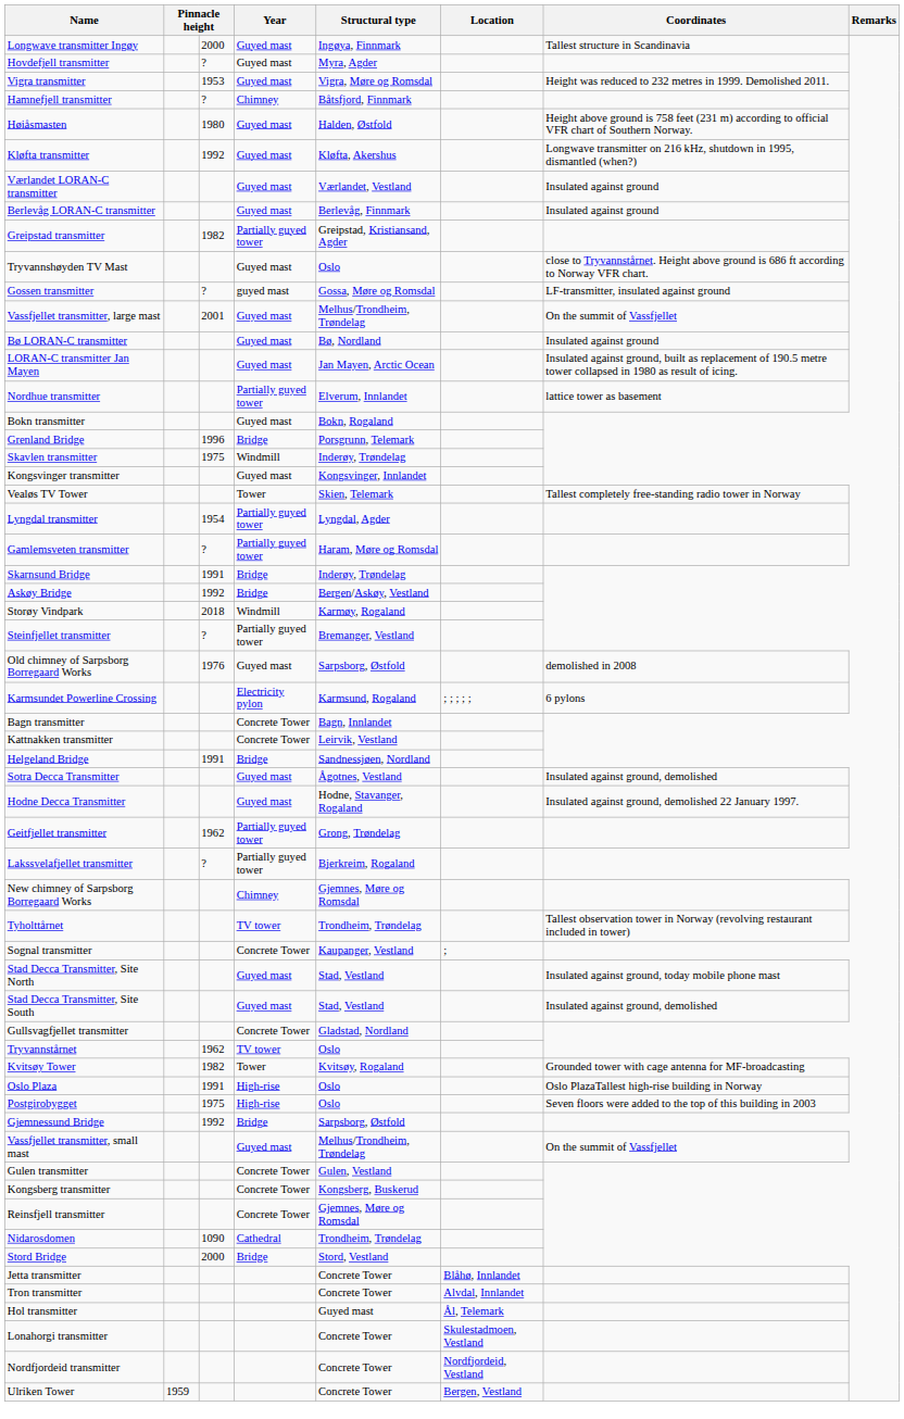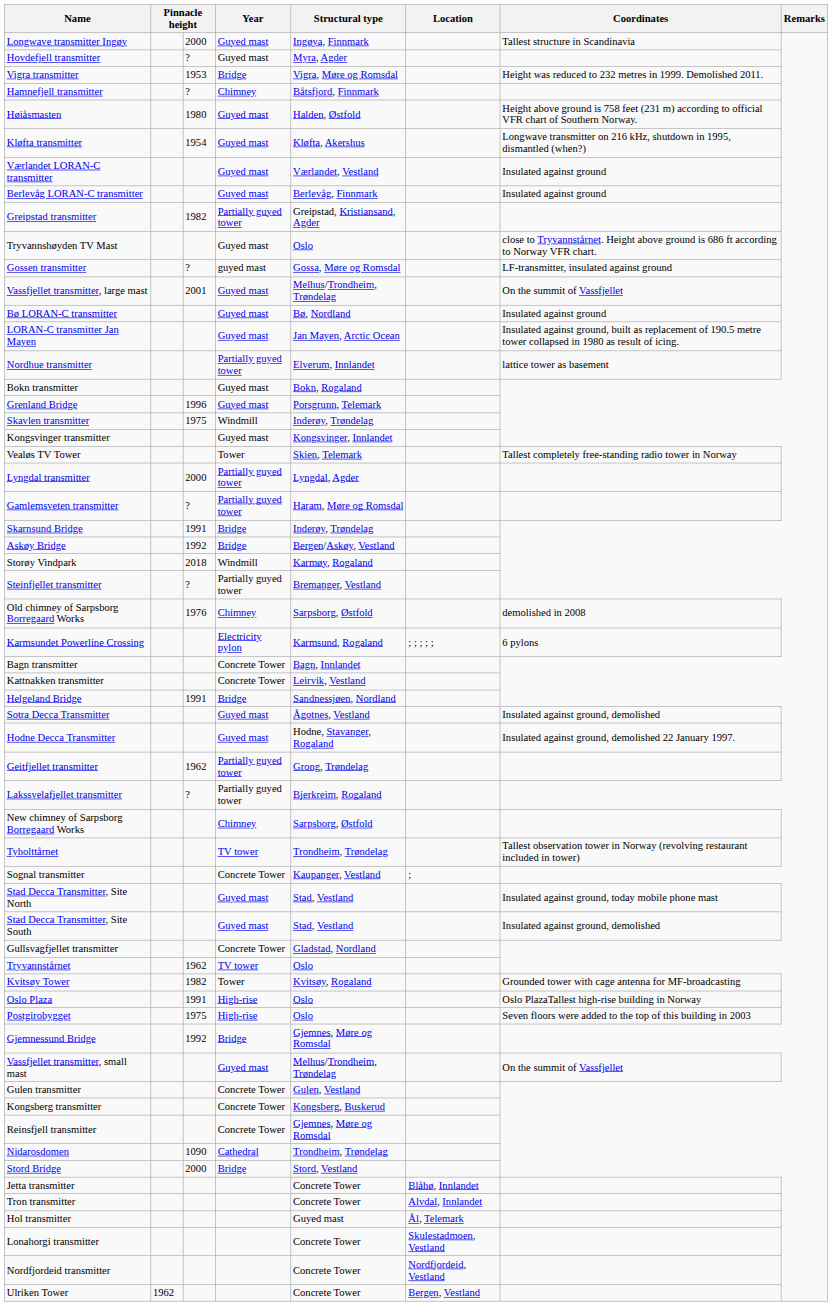 <table class="wikitable">
 <tr>
 <th>Name</th>
 <th colspan="2">Pinnacle height</th>
 <th>Year</th>
 <th>Structural type</th>
 <th>Location</th>
 <th>Coordinates</th>
 <th>Remarks</th>
 </tr>
 <tr>
 <td><a href='#'>Longwave transmitter Ingøy</a></td>
 <td></td>
 <td>2000</td>
 <td><a href='#'>Guyed mast</a></td>
 <td><a href='#'>Ingøya</a>, <a href='#'>Finnmark</a></td>
 <td></td>
 <td>Tallest structure in Scandinavia</td>
 </tr>
 <tr>
 <td><a href='#'>Hovdefjell transmitter</a></td>
 <td></td>
 <td>?</td>
 <td>Guyed mast</td>
 <td><a href='#'>Myra</a>, <a href='#'>Agder</a></td>
 <td></td>
 <td></td>
 </tr>
 <tr>
 <td><a href='#'>Vigra transmitter</a></td>
 <td></td>
 <td>1953</td>
-<td><a href='#'>Guyed mast</a></td>
+<td><a href='#'>Bridge</a></td>
 <td><a href='#'>Vigra</a>, <a href='#'>Møre og Romsdal</a></td>
 <td></td>
 <td>Height was reduced to 232 metres in 1999. Demolished 2011.</td>
 </tr>
 <tr>
 <td><a href='#'>Hamnefjell transmitter</a></td>
 <td></td>
 <td>?</td>
 <td><a href='#'>Chimney</a></td>
 <td><a href='#'>Båtsfjord</a>, <a href='#'>Finnmark</a></td>
 <td></td>
 <td></td>
 </tr>
 <tr>
 <td><a href='#'>Høiåsmasten</a></td>
 <td></td>
 <td>1980</td>
 <td><a href='#'>Guyed mast</a></td>
 <td><a href='#'>Halden</a>, <a href='#'>Østfold</a></td>
 <td></td>
 <td>Height above ground is 758 feet (231 m) according to official VFR chart of Southern Norway.</td>
 </tr>
 <tr>
 <td><a href='#'>Kløfta transmitter</a></td>
 <td></td>
-<td>1992</td>
+<td>1954</td>
 <td><a href='#'>Guyed mast</a></td>
 <td><a href='#'>Kløfta</a>, <a href='#'>Akershus</a></td>
 <td></td>
 <td>Longwave transmitter on 216 kHz, shutdown in 1995, dismantled (when?)</td>
 </tr>
 <tr>
 <td><a href='#'>Værlandet LORAN-C transmitter</a></td>
 <td></td>
 <td></td>
 <td><a href='#'>Guyed mast</a></td>
 <td><a href='#'>Værlandet</a>, <a href='#'>Vestland</a></td>
 <td></td>
 <td>Insulated against ground</td>
 </tr>
 <tr>
 <td><a href='#'>Berlevåg LORAN-C transmitter</a></td>
 <td></td>
 <td></td>
 <td><a href='#'>Guyed mast</a></td>
 <td><a href='#'>Berlevåg</a>, <a href='#'>Finnmark</a></td>
 <td></td>
 <td>Insulated against ground</td>
 </tr>
 <tr>
 <td><a href='#'>Greipstad transmitter</a></td>
 <td></td>
 <td>1982</td>
 <td><a href='#'>Partially guyed tower</a></td>
 <td>Greipstad, <a href='#'>Kristiansand</a>, <a href='#'>Agder</a></td>
 <td></td>
 <td></td>
 </tr>
 <tr>
 <td>Tryvannshøyden TV Mast</td>
 <td></td>
 <td></td>
 <td>Guyed mast</td>
 <td><a href='#'>Oslo</a></td>
 <td></td>
 <td>close to <a href='#'>Tryvannstårnet</a>. Height above ground is 686 ft according to Norway VFR chart.</td>
 </tr>
 <tr>
 <td><a href='#'>Gossen transmitter</a></td>
 <td></td>
 <td>?</td>
 <td>guyed mast</td>
 <td><a href='#'>Gossa</a>, <a href='#'>Møre og Romsdal</a></td>
 <td></td>
 <td>LF-transmitter, insulated against ground</td>
 </tr>
 <tr>
 <td><a href='#'>Vassfjellet transmitter</a>, large mast</td>
 <td></td>
 <td>2001</td>
 <td><a href='#'>Guyed mast</a></td>
 <td><a href='#'>Melhus</a>/<a href='#'>Trondheim</a>, <a href='#'>Trøndelag</a></td>
 <td></td>
 <td>On the summit of <a href='#'>Vassfjellet</a></td>
 </tr>
 <tr>
 <td><a href='#'>Bø LORAN-C transmitter</a></td>
 <td></td>
 <td></td>
 <td><a href='#'>Guyed mast</a></td>
 <td><a href='#'>Bø</a>, <a href='#'>Nordland</a></td>
 <td></td>
 <td>Insulated against ground</td>
 </tr>
 <tr>
 <td><a href='#'>LORAN-C transmitter Jan Mayen</a></td>
 <td></td>
 <td></td>
 <td><a href='#'>Guyed mast</a></td>
 <td><a href='#'>Jan Mayen</a>, <a href='#'>Arctic Ocean</a></td>
 <td></td>
 <td>Insulated against ground, built as replacement of 190.5 metre tower collapsed in 1980 as result of icing.</td>
 </tr>
 <tr>
 <td><a href='#'>Nordhue transmitter</a></td>
 <td></td>
 <td></td>
 <td><a href='#'>Partially guyed tower</a></td>
 <td><a href='#'>Elverum</a>, <a href='#'>Innlandet</a></td>
 <td></td>
 <td>lattice tower as basement</td>
 </tr>
 <tr>
 <td>Bokn transmitter</td>
 <td></td>
 <td></td>
 <td>Guyed mast</td>
 <td><a href='#'>Bokn</a>, <a href='#'>Rogaland</a></td>
 <td></td>
 </tr>
 <tr>
 <td><a href='#'>Grenland Bridge</a></td>
 <td></td>
 <td>1996</td>
-<td><a href='#'>Bridge</a></td>
+<td><a href='#'>Guyed mast</a></td>
 <td><a href='#'>Porsgrunn</a>, <a href='#'>Telemark</a></td>
 <td></td>
 </tr>
 <tr>
 <td><a href='#'>Skavlen transmitter</a></td>
 <td></td>
 <td>1975</td>
 <td>Windmill</td>
 <td><a href='#'>Inderøy</a>, <a href='#'>Trøndelag</a></td>
 <td></td>
 </tr>
 <tr>
 <td>Kongsvinger transmitter</td>
 <td></td>
 <td></td>
 <td>Guyed mast</td>
 <td><a href='#'>Kongsvinger</a>, <a href='#'>Innlandet</a></td>
 <td></td>
 </tr>
 <tr>
 <td>Vealøs TV Tower</td>
 <td></td>
 <td></td>
 <td>Tower</td>
 <td><a href='#'>Skien</a>, <a href='#'>Telemark</a></td>
 <td></td>
 <td>Tallest completely free-standing radio tower in Norway</td>
 </tr>
 <tr>
 <td><a href='#'>Lyngdal transmitter</a></td>
 <td></td>
-<td>1954</td>
+<td>2000</td>
 <td><a href='#'>Partially guyed tower</a></td>
 <td><a href='#'>Lyngdal</a>, <a href='#'>Agder</a></td>
 <td></td>
 <td></td>
 </tr>
 <tr>
 <td><a href='#'>Gamlemsveten transmitter</a></td>
 <td></td>
 <td>?</td>
 <td><a href='#'>Partially guyed tower</a></td>
 <td><a href='#'>Haram</a>, <a href='#'>Møre og Romsdal</a></td>
 <td></td>
 <td></td>
 </tr>
 <tr>
 <td><a href='#'>Skarnsund Bridge</a></td>
 <td></td>
 <td>1991</td>
 <td><a href='#'>Bridge</a></td>
 <td><a href='#'>Inderøy</a>, <a href='#'>Trøndelag</a></td>
 <td></td>
 </tr>
 <tr>
 <td><a href='#'>Askøy Bridge</a></td>
 <td></td>
 <td>1992</td>
 <td><a href='#'>Bridge</a></td>
 <td><a href='#'>Bergen</a>/<a href='#'>Askøy</a>, <a href='#'>Vestland</a></td>
 <td></td>
 </tr>
 <tr>
 <td>Storøy Vindpark</td>
 <td></td>
 <td>2018</td>
 <td>Windmill</td>
 <td><a href='#'>Karmøy</a>, <a href='#'>Rogaland</a></td>
 <td></td>
 </tr>
 <tr>
 <td><a href='#'>Steinfjellet transmitter</a></td>
 <td></td>
 <td>?</td>
 <td>Partially guyed tower</td>
 <td><a href='#'>Bremanger</a>, <a href='#'>Vestland</a></td>
 <td></td>
 </tr>
 <tr>
 <td>Old chimney of Sarpsborg <a href='#'>Borregaard</a> Works</td>
 <td></td>
 <td>1976</td>
-<td>Guyed mast</td>
+<td><a href='#'>Chimney</a></td>
 <td><a href='#'>Sarpsborg</a>, <a href='#'>Østfold</a></td>
 <td></td>
 <td>demolished in 2008</td>
 </tr>
 <tr>
 <td><a href='#'>Karmsundet Powerline Crossing</a></td>
 <td></td>
 <td></td>
 <td><a href='#'>Electricity pylon</a></td>
 <td><a href='#'>Karmsund</a>, <a href='#'>Rogaland</a></td>
 <td> ; ; ; ; ;</td>
 <td>6 pylons</td>
 </tr>
 <tr>
 <td>Bagn transmitter</td>
 <td></td>
 <td></td>
 <td>Concrete Tower</td>
 <td><a href='#'>Bagn</a>, <a href='#'>Innlandet</a></td>
 <td></td>
 </tr>
 <tr>
 <td>Kattnakken transmitter</td>
 <td></td>
 <td></td>
 <td>Concrete Tower</td>
 <td><a href='#'>Leirvik</a>, <a href='#'>Vestland</a></td>
 <td></td>
 </tr>
 <tr>
 <td><a href='#'>Helgeland Bridge</a></td>
 <td></td>
 <td>1991</td>
 <td><a href='#'>Bridge</a></td>
 <td><a href='#'>Sandnessjøen</a>, <a href='#'>Nordland</a></td>
 <td></td>
 </tr>
 <tr>
 <td><a href='#'>Sotra Decca Transmitter</a></td>
 <td></td>
 <td></td>
 <td><a href='#'>Guyed mast</a></td>
 <td><a href='#'>Ågotnes</a>, <a href='#'>Vestland</a></td>
 <td></td>
 <td>Insulated against ground, demolished</td>
 </tr>
 <tr>
 <td><a href='#'>Hodne Decca Transmitter</a></td>
 <td></td>
 <td></td>
 <td><a href='#'>Guyed mast</a></td>
 <td>Hodne, <a href='#'>Stavanger</a>, <a href='#'>Rogaland</a></td>
 <td></td>
 <td>Insulated against ground, demolished 22 January 1997.</td>
 </tr>
 <tr>
 <td><a href='#'>Geitfjellet transmitter</a></td>
 <td></td>
 <td>1962</td>
 <td><a href='#'>Partially guyed tower</a></td>
 <td><a href='#'>Grong</a>, <a href='#'>Trøndelag</a></td>
 <td></td>
 <td></td>
 </tr>
 <tr>
 <td><a href='#'>Lakssvelafjellet transmitter</a></td>
 <td></td>
 <td>?</td>
 <td>Partially guyed tower</td>
 <td><a href='#'>Bjerkreim</a>, <a href='#'>Rogaland</a></td>
 <td></td>
 </tr>
 <tr>
 <td>New chimney of Sarpsborg <a href='#'>Borregaard</a> Works</td>
 <td></td>
 <td></td>
 <td><a href='#'>Chimney</a></td>
-<td><a href='#'>Gjemnes</a>, <a href='#'>Møre og Romsdal</a></td>
+<td><a href='#'>Sarpsborg</a>, <a href='#'>Østfold</a></td>
 <td></td>
 <td></td>
 </tr>
 <tr>
 <td><a href='#'>Tyholttårnet</a></td>
 <td></td>
 <td></td>
 <td><a href='#'>TV tower</a></td>
 <td><a href='#'>Trondheim</a>, <a href='#'>Trøndelag</a></td>
 <td></td>
 <td>Tallest observation tower in Norway (revolving restaurant included in tower)</td>
 </tr>
 <tr>
 <td>Sognal transmitter</td>
 <td></td>
 <td></td>
 <td>Concrete Tower</td>
 <td><a href='#'>Kaupanger</a>, <a href='#'>Vestland</a></td>
 <td> ; </td>
 </tr>
 <tr>
 <td><a href='#'>Stad Decca Transmitter</a>, Site North</td>
 <td></td>
 <td></td>
 <td><a href='#'>Guyed mast</a></td>
 <td><a href='#'>Stad</a>, <a href='#'>Vestland</a></td>
 <td></td>
 <td>Insulated against ground, today mobile phone mast</td>
 </tr>
 <tr>
 <td><a href='#'>Stad Decca Transmitter</a>, Site South</td>
 <td></td>
 <td></td>
 <td><a href='#'>Guyed mast</a></td>
 <td><a href='#'>Stad</a>, <a href='#'>Vestland</a></td>
 <td></td>
 <td>Insulated against ground, demolished</td>
 </tr>
 <tr>
 <td>Gullsvagfjellet transmitter</td>
 <td></td>
 <td></td>
 <td>Concrete Tower</td>
 <td><a href='#'>Gladstad</a>, <a href='#'>Nordland</a></td>
 <td></td>
 </tr>
 <tr>
 <td><a href='#'>Tryvannstårnet</a></td>
 <td></td>
 <td>1962</td>
 <td><a href='#'>TV tower</a></td>
 <td><a href='#'>Oslo</a></td>
 <td></td>
 </tr>
 <tr>
 <td><a href='#'>Kvitsøy Tower</a></td>
 <td></td>
 <td>1982</td>
 <td>Tower</td>
 <td><a href='#'>Kvitsøy</a>, <a href='#'>Rogaland</a></td>
 <td></td>
 <td>Grounded tower with cage antenna for MF-broadcasting</td>
 </tr>
 <tr>
 <td><a href='#'>Oslo Plaza</a></td>
 <td></td>
 <td>1991</td>
 <td><a href='#'>High-rise</a></td>
 <td><a href='#'>Oslo</a></td>
 <td></td>
 <td>Oslo PlazaTallest high-rise building in Norway</td>
 </tr>
 <tr>
 <td><a href='#'>Postgirobygget</a></td>
 <td></td>
 <td>1975</td>
 <td><a href='#'>High-rise</a></td>
 <td><a href='#'>Oslo</a></td>
 <td></td>
 <td>Seven floors were added to the top of this building in 2003</td>
 </tr>
 <tr>
 <td><a href='#'>Gjemnessund Bridge</a></td>
 <td></td>
 <td>1992</td>
 <td><a href='#'>Bridge</a></td>
-<td><a href='#'>Sarpsborg</a>, <a href='#'>Østfold</a></td>
+<td><a href='#'>Gjemnes</a>, <a href='#'>Møre og Romsdal</a></td>
 <td></td>
 </tr>
 <tr>
 <td><a href='#'>Vassfjellet transmitter</a>, small mast</td>
 <td></td>
 <td></td>
 <td><a href='#'>Guyed mast</a></td>
 <td><a href='#'>Melhus</a>/<a href='#'>Trondheim</a>, <a href='#'>Trøndelag</a></td>
 <td></td>
 <td>On the summit of <a href='#'>Vassfjellet</a></td>
 </tr>
 <tr>
 <td>Gulen transmitter</td>
 <td></td>
 <td></td>
 <td>Concrete Tower</td>
 <td><a href='#'>Gulen</a>, <a href='#'>Vestland</a></td>
 <td></td>
 </tr>
 <tr>
 <td>Kongsberg transmitter</td>
 <td></td>
 <td></td>
 <td>Concrete Tower</td>
 <td><a href='#'>Kongsberg</a>, <a href='#'>Buskerud</a></td>
 <td></td>
 </tr>
 <tr>
 <td>Reinsfjell transmitter</td>
 <td></td>
 <td></td>
 <td>Concrete Tower</td>
 <td><a href='#'>Gjemnes</a>, <a href='#'>Møre og Romsdal</a></td>
 <td></td>
 </tr>
 <tr>
 <td><a href='#'>Nidarosdomen</a></td>
 <td></td>
 <td>1090</td>
 <td><a href='#'>Cathedral</a></td>
 <td><a href='#'>Trondheim</a>, <a href='#'>Trøndelag</a></td>
 <td></td>
 </tr>
 <tr>
 <td><a href='#'>Stord Bridge</a></td>
 <td></td>
 <td>2000</td>
 <td><a href='#'>Bridge</a></td>
 <td><a href='#'>Stord</a>, <a href='#'>Vestland</a></td>
 <td></td>
 </tr>
 <tr>
 <td>Jetta transmitter</td>
 <td></td>
 <td></td>
 <td></td>
 <td>Concrete Tower</td>
 <td><a href='#'>Blåhø</a>, <a href='#'>Innlandet</a></td>
 <td></td>
 </tr>
 <tr>
 <td>Tron transmitter</td>
 <td></td>
 <td></td>
 <td></td>
 <td>Concrete Tower</td>
 <td><a href='#'>Alvdal</a>, <a href='#'>Innlandet</a></td>
 <td></td>
 </tr>
 <tr>
 <td>Hol transmitter</td>
 <td></td>
 <td></td>
 <td></td>
 <td>Guyed mast</td>
 <td><a href='#'>Ål</a>, <a href='#'>Telemark</a></td>
 <td></td>
 </tr>
 <tr>
 <td>Lonahorgi transmitter</td>
 <td></td>
 <td></td>
 <td></td>
 <td>Concrete Tower</td>
 <td><a href='#'>Skulestadmoen</a>, <a href='#'>Vestland</a></td>
 <td></td>
 </tr>
 <tr>
 <td>Nordfjordeid transmitter</td>
 <td></td>
 <td></td>
 <td></td>
 <td>Concrete Tower</td>
 <td><a href='#'>Nordfjordeid</a>, <a href='#'>Vestland</a></td>
 <td></td>
 </tr>
 <tr>
 <td>Ulriken Tower</td>
-<td>1959</td>
+<td>1962</td>
 <td></td>
 <td></td>
 <td>Concrete Tower</td>
 <td><a href='#'>Bergen</a>, <a href='#'>Vestland</a></td>
 <td></td>
 </tr>
 </table>
